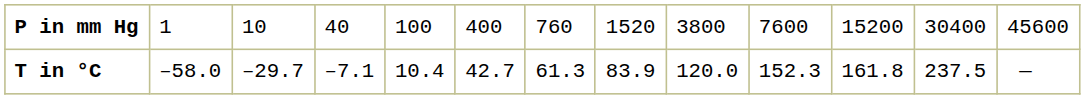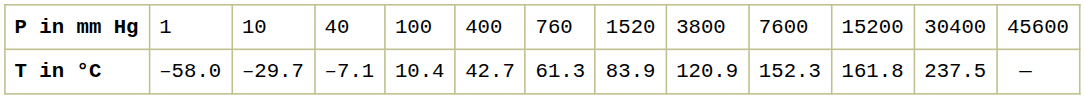 <table border="1" cellspacing="0" cellpadding="6" style="margin: 0 0 0 0.5em; background: white; border-collapse: collapse; border-color: #C0C090;">
 <tr>
 <td><strong>P in mm Hg</strong></td>
 <td>1</td>
 <td>10</td>
 <td>40</td>
 <td>100</td>
 <td>400</td>
 <td>760</td>
 <td>1520</td>
 <td>3800</td>
 <td>7600</td>
 <td>15200</td>
 <td>30400</td>
 <td>45600</td>
 </tr>
 <tr>
 <td><strong>T in °C</strong></td>
 <td>–58.0</td>
 <td>–29.7</td>
 <td>–7.1</td>
 <td>10.4</td>
 <td>42.7</td>
 <td>61.3</td>
 <td>83.9</td>
-<td>120.0</td>
+<td>120.9</td>
 <td>152.3</td>
 <td>161.8</td>
 <td>237.5</td>
 <td> —</td>
 </tr>
 </table>
